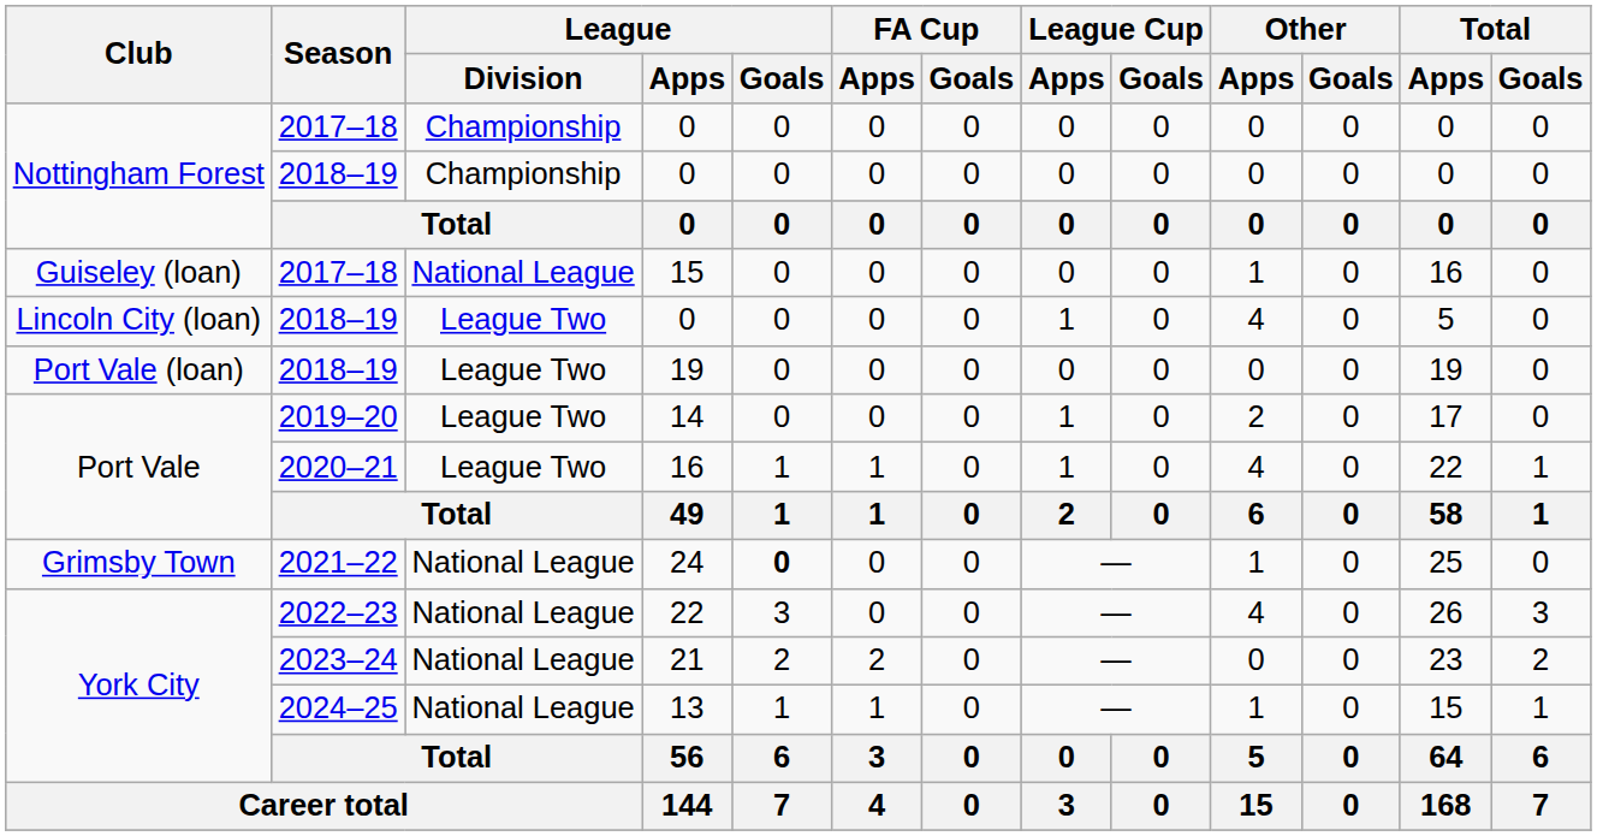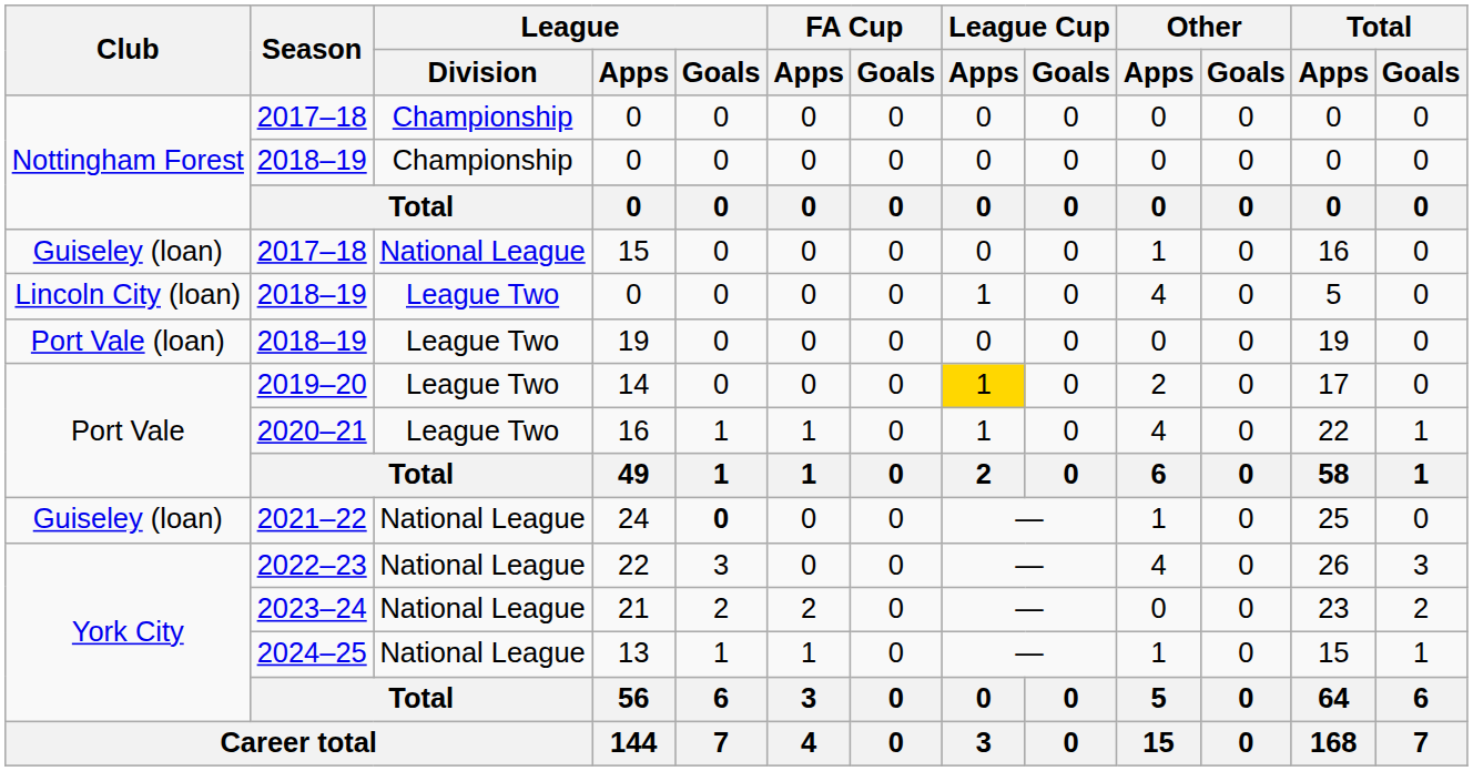 <table class="wikitable" style="text-align:center">
 <tr>
 <th rowspan="2">Club</th>
 <th rowspan="2">Season</th>
 <th colspan="3">League</th>
 <th colspan="2">FA Cup</th>
 <th colspan="2">League Cup</th>
 <th colspan="2">Other</th>
 <th colspan="2">Total</th>
 </tr>
 <tr>
 <th>Division</th>
 <th>Apps</th>
 <th>Goals</th>
 <th>Apps</th>
 <th>Goals</th>
 <th>Apps</th>
 <th>Goals</th>
 <th>Apps</th>
 <th>Goals</th>
 <th>Apps</th>
 <th>Goals</th>
 </tr>
 <tr>
 <td rowspan="3"><a href='#'>Nottingham Forest</a></td>
 <td><a href='#'>2017–18</a></td>
 <td><a href='#'>Championship</a></td>
 <td>0</td>
 <td>0</td>
 <td>0</td>
 <td>0</td>
 <td>0</td>
 <td>0</td>
 <td>0</td>
 <td>0</td>
 <td>0</td>
 <td>0</td>
 </tr>
 <tr>
 <td><a href='#'>2018–19</a></td>
 <td>Championship</td>
 <td>0</td>
 <td>0</td>
 <td>0</td>
 <td>0</td>
 <td>0</td>
 <td>0</td>
 <td>0</td>
 <td>0</td>
 <td>0</td>
 <td>0</td>
 </tr>
 <tr>
 <th colspan="2">Total</th>
 <th>0</th>
 <th>0</th>
 <th>0</th>
 <th>0</th>
 <th>0</th>
 <th>0</th>
 <th>0</th>
 <th>0</th>
 <th>0</th>
 <th>0</th>
 </tr>
 <tr>
 <td><a href='#'>Guiseley</a> (loan)</td>
 <td><a href='#'>2017–18</a></td>
 <td><a href='#'>National League</a></td>
 <td>15</td>
 <td>0</td>
 <td>0</td>
 <td>0</td>
 <td>0</td>
 <td>0</td>
 <td>1</td>
 <td>0</td>
 <td>16</td>
 <td>0</td>
 </tr>
 <tr>
 <td><a href='#'>Lincoln City</a> (loan)</td>
 <td><a href='#'>2018–19</a></td>
 <td><a href='#'>League Two</a></td>
 <td>0</td>
 <td>0</td>
 <td>0</td>
 <td>0</td>
 <td>1</td>
 <td>0</td>
 <td>4</td>
 <td>0</td>
 <td>5</td>
 <td>0</td>
 </tr>
 <tr>
 <td><a href='#'>Port Vale</a> (loan)</td>
 <td><a href='#'>2018–19</a></td>
 <td>League Two</td>
 <td>19</td>
 <td>0</td>
 <td>0</td>
 <td>0</td>
 <td>0</td>
 <td>0</td>
 <td>0</td>
 <td>0</td>
 <td>19</td>
 <td>0</td>
 </tr>
 <tr>
 <td rowspan="3">Port Vale</td>
 <td><a href='#'>2019–20</a></td>
 <td>League Two</td>
 <td>14</td>
 <td>0</td>
 <td>0</td>
 <td>0</td>
-<td>1</td>
+<td style="background: gold;">1</td>
 <td>0</td>
 <td>2</td>
 <td>0</td>
 <td>17</td>
 <td>0</td>
 </tr>
 <tr>
 <td><a href='#'>2020–21</a></td>
 <td>League Two</td>
 <td>16</td>
 <td>1</td>
 <td>1</td>
 <td>0</td>
 <td>1</td>
 <td>0</td>
 <td>4</td>
 <td>0</td>
 <td>22</td>
 <td>1</td>
 </tr>
 <tr>
 <th colspan="2">Total</th>
 <th>49</th>
 <th>1</th>
 <th>1</th>
 <th>0</th>
 <th>2</th>
 <th>0</th>
 <th>6</th>
 <th>0</th>
 <th>58</th>
 <th>1</th>
 </tr>
 <tr>
-<td><a href='#'>Grimsby Town</a></td>
+<td><a href='#'>Guiseley</a> (loan)</td>
 <td><a href='#'>2021–22</a></td>
 <td>National League</td>
 <td>24</td>
 <td><strong>0</strong></td>
 <td>0</td>
 <td>0</td>
 <td colspan="2">—</td>
 <td>1</td>
 <td>0</td>
 <td>25</td>
 <td>0</td>
 </tr>
 <tr>
 <td rowspan="4"><a href='#'>York City</a></td>
 <td><a href='#'>2022–23</a></td>
 <td>National League</td>
 <td>22</td>
 <td>3</td>
 <td>0</td>
 <td>0</td>
 <td colspan="2">—</td>
 <td>4</td>
 <td>0</td>
 <td>26</td>
 <td>3</td>
 </tr>
 <tr>
 <td><a href='#'>2023–24</a></td>
 <td>National League</td>
 <td>21</td>
 <td>2</td>
 <td>2</td>
 <td>0</td>
 <td colspan="2">—</td>
 <td>0</td>
 <td>0</td>
 <td>23</td>
 <td>2</td>
 </tr>
 <tr>
 <td><a href='#'>2024–25</a></td>
 <td>National League</td>
 <td>13</td>
 <td>1</td>
 <td>1</td>
 <td>0</td>
 <td colspan="2">—</td>
 <td>1</td>
 <td>0</td>
 <td>15</td>
 <td>1</td>
 </tr>
 <tr>
 <th colspan="2">Total</th>
 <th>56</th>
 <th>6</th>
 <th>3</th>
 <th>0</th>
 <th>0</th>
 <th>0</th>
 <th>5</th>
 <th>0</th>
 <th>64</th>
 <th>6</th>
 </tr>
 <tr>
 <th colspan="3">Career total</th>
 <th>144</th>
 <th>7</th>
 <th>4</th>
 <th>0</th>
 <th>3</th>
 <th>0</th>
 <th>15</th>
 <th>0</th>
 <th>168</th>
 <th>7</th>
 </tr>
 </table>
